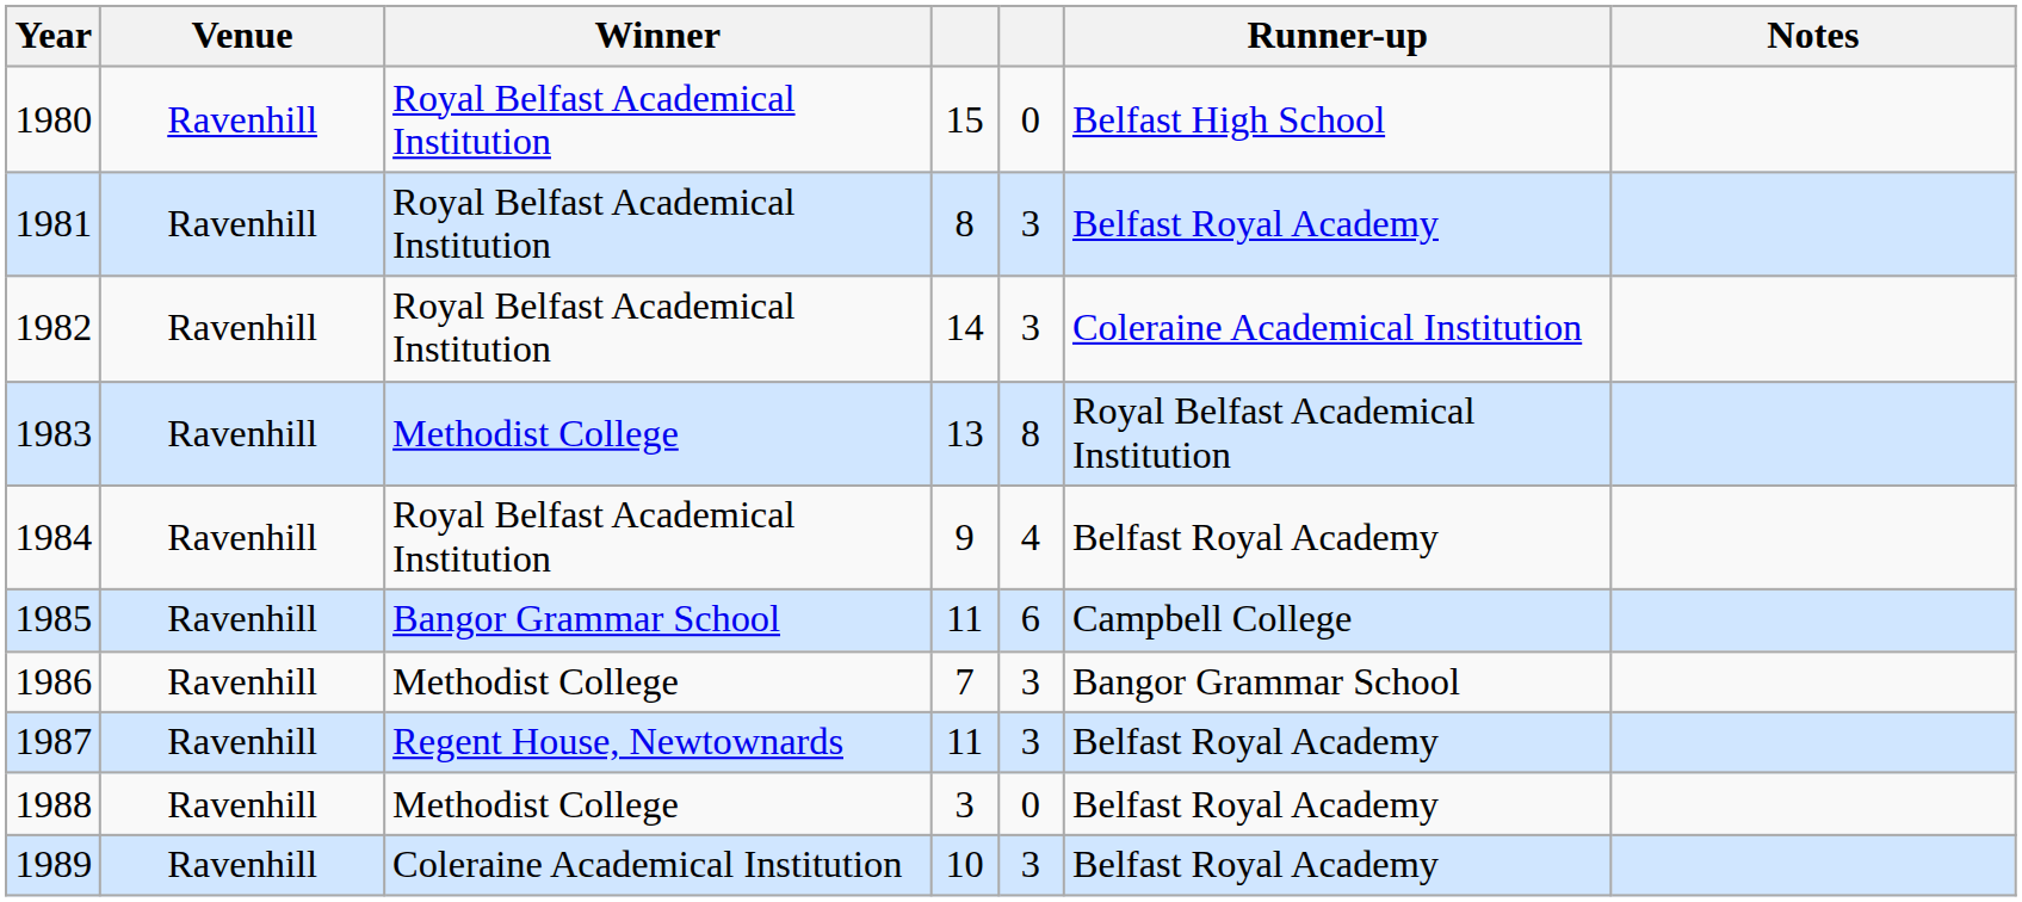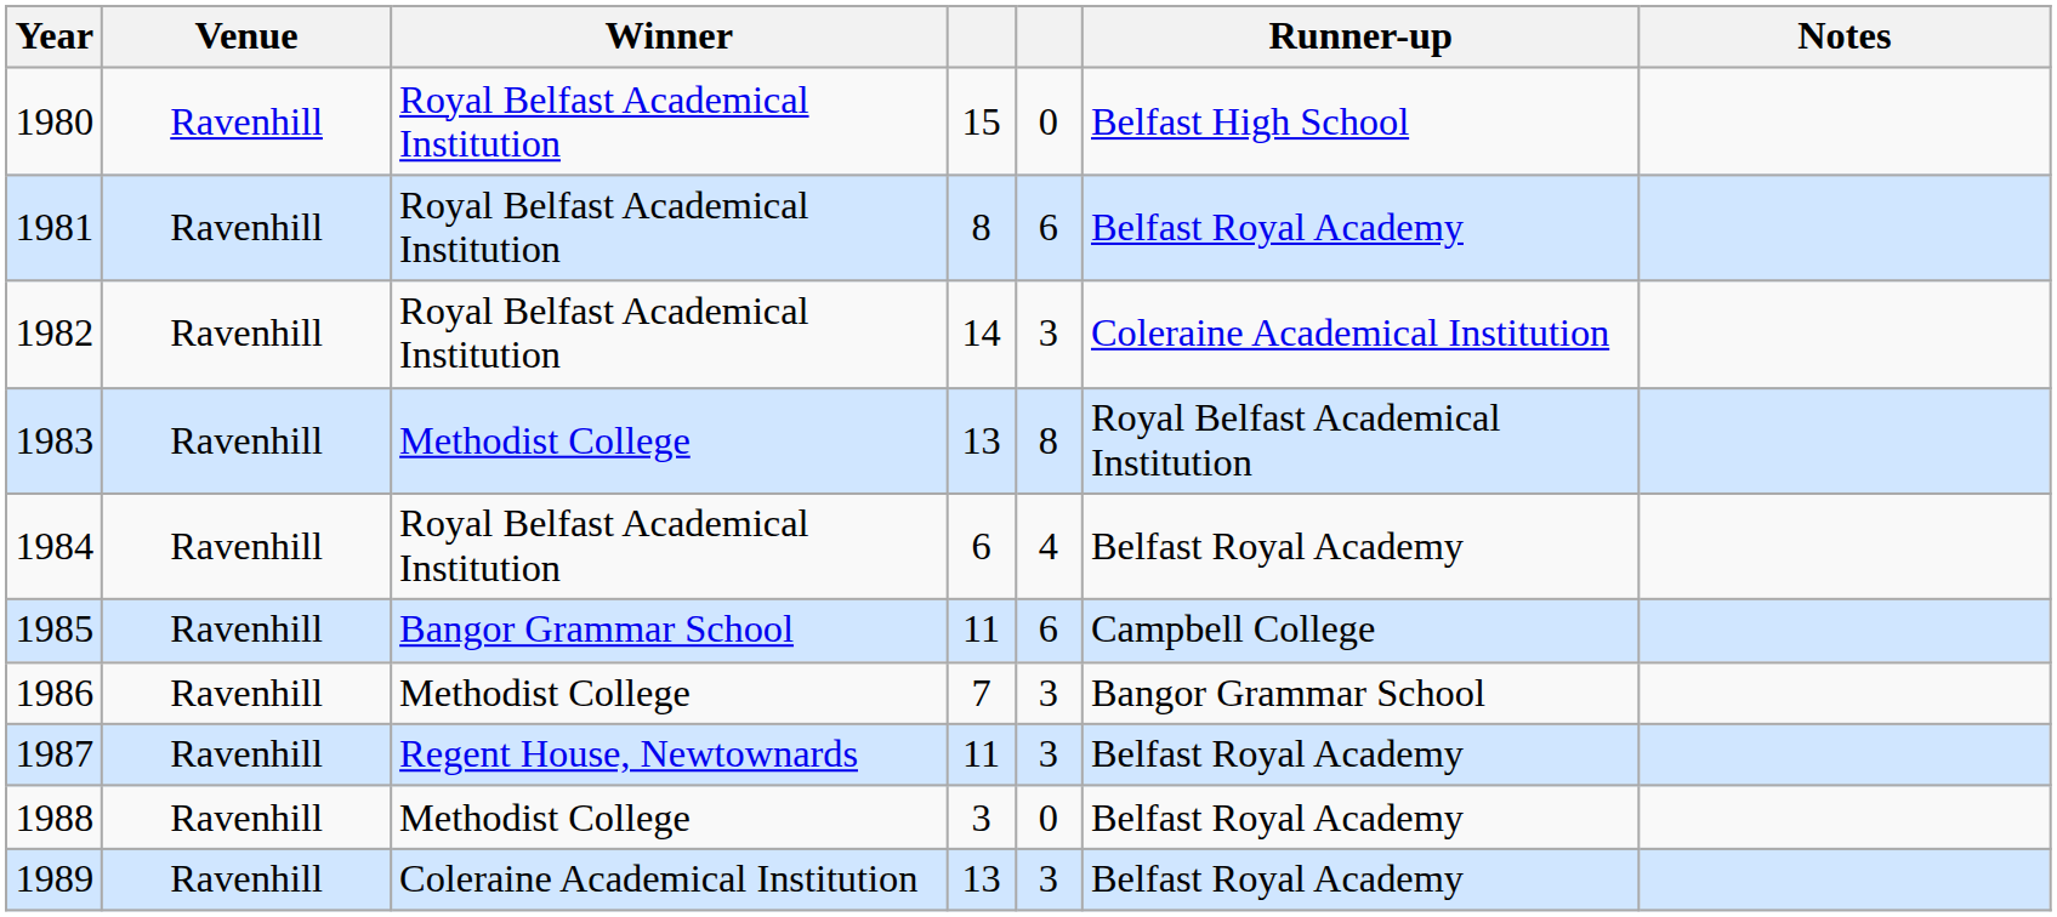 <table class="wikitable">
 <tr>
 <th>Year</th>
 <th>Venue</th>
 <th>Winner</th>
 <th></th>
 <th></th>
 <th>Runner-up</th>
 <th>Notes</th>
 </tr>
 <tr>
 <td align="center">1980</td>
 <td width=110 align="center"><a href='#'>Ravenhill</a></td>
 <td width=220><a href='#'>Royal Belfast Academical Institution</a></td>
 <td width=20 align="center">15</td>
 <td width=20 align="center">0</td>
 <td width=220><a href='#'>Belfast High School</a></td>
 <td width=160></td>
 </tr>
 <tr style="background: #D0E6FF;">
 <td align="center">1981</td>
 <td align="center">Ravenhill</td>
 <td>Royal Belfast Academical Institution</td>
 <td align="center">8</td>
-<td align="center">3</td>
+<td align="center">6</td>
 <td><a href='#'>Belfast Royal Academy</a></td>
 <td></td>
 </tr>
 <tr>
 <td align="center">1982</td>
 <td align="center">Ravenhill</td>
 <td>Royal Belfast Academical Institution</td>
 <td align="center">14</td>
 <td align="center">3</td>
 <td><a href='#'>Coleraine Academical Institution</a></td>
 <td></td>
 </tr>
 <tr style="background: #D0E6FF;">
 <td align="center">1983</td>
 <td align="center">Ravenhill</td>
 <td><a href='#'>Methodist College</a></td>
 <td align="center">13</td>
 <td align="center">8</td>
 <td>Royal Belfast Academical Institution</td>
 <td></td>
 </tr>
 <tr>
 <td align="center">1984</td>
 <td align="center">Ravenhill</td>
 <td>Royal Belfast Academical Institution</td>
-<td align="center">9</td>
+<td align="center">6</td>
 <td align="center">4</td>
 <td>Belfast Royal Academy</td>
 <td></td>
 </tr>
 <tr style="background: #D0E6FF;">
 <td align="center">1985</td>
 <td align="center">Ravenhill</td>
 <td><a href='#'>Bangor Grammar School</a></td>
 <td align="center">11</td>
 <td align="center">6</td>
 <td>Campbell College</td>
 <td></td>
 </tr>
 <tr>
 <td align="center">1986</td>
 <td align="center">Ravenhill</td>
 <td>Methodist College</td>
 <td align="center">7</td>
 <td align="center">3</td>
 <td>Bangor Grammar School</td>
 <td></td>
 </tr>
 <tr style="background: #D0E6FF;">
 <td align="center">1987</td>
 <td align="center">Ravenhill</td>
 <td><a href='#'>Regent House, Newtownards</a></td>
 <td align="center">11</td>
 <td align="center">3</td>
 <td>Belfast Royal Academy</td>
 <td></td>
 </tr>
 <tr>
 <td align="center">1988</td>
 <td align="center">Ravenhill</td>
 <td>Methodist College</td>
 <td align="center">3</td>
 <td align="center">0</td>
 <td>Belfast Royal Academy</td>
 <td></td>
 </tr>
 <tr style="background: #D0E6FF;">
 <td align="center">1989</td>
 <td align="center">Ravenhill</td>
 <td>Coleraine Academical Institution</td>
-<td align="center">10</td>
+<td align="center">13</td>
 <td align="center">3</td>
 <td>Belfast Royal Academy</td>
 <td></td>
 </tr>
 </table>
